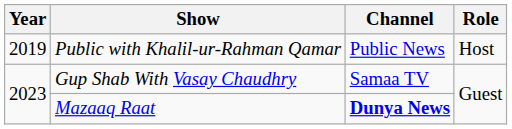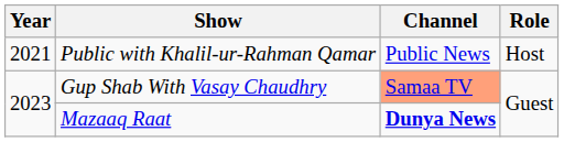 <table class="wikitable sortable">
 <tr>
 <th>Year</th>
 <th>Show</th>
 <th>Channel</th>
 <th>Role</th>
 </tr>
 <tr>
-<td>2019</td>
+<td>2021</td>
 <td><em>Public with Khalil-ur-Rahman Qamar</em></td>
 <td><a href='#'>Public News</a></td>
 <td>Host</td>
 </tr>
 <tr>
 <td rowspan="2">2023</td>
 <td><em>Gup Shab With <a href='#'>Vasay Chaudhry</a></em></td>
-<td><a href='#'>Samaa TV</a></td>
+<td style="background: lightsalmon;"><a href='#'>Samaa TV</a></td>
 <td rowspan="2">Guest</td>
 </tr>
 <tr>
 <td><em><a href='#'>Mazaaq Raat</a></em></td>
 <td><strong><a href='#'>Dunya News</a></strong></td>
 </tr>
 </table>
